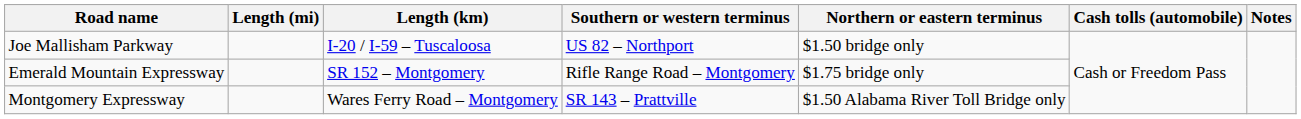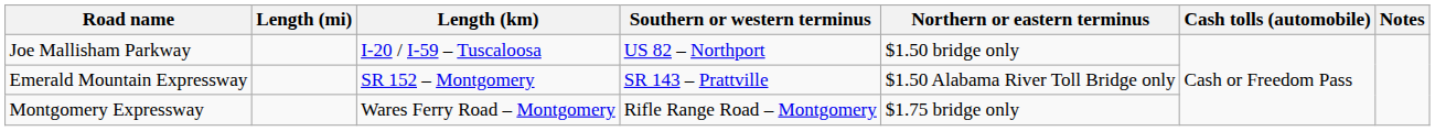 <table class=wikitable>
 <tr>
 <th scope=col>Road name</th>
 <th scope=col>Length (mi)</th>
 <th scope=col>Length (km)</th>
 <th scope=col>Southern or western terminus</th>
 <th scope=col>Northern or eastern terminus</th>
 <th scope=col>Cash tolls (automobile)</th>
 <th scope=col>Notes</th>
 </tr>
 <tr>
 <td>Joe Mallisham Parkway</td>
 <td></td>
 <td><a href='#'>I-20</a> / <a href='#'>I-59</a> – <a href='#'>Tuscaloosa</a></td>
 <td><a href='#'>US 82</a> – <a href='#'>Northport</a></td>
 <td>$1.50 bridge only</td>
 <td rowspan="3">Cash or Freedom Pass</td>
 </tr>
 <tr>
 <td>Emerald Mountain Expressway</td>
 <td></td>
 <td><a href='#'>SR 152</a> – <a href='#'>Montgomery</a></td>
-<td>Rifle Range Road – <a href='#'>Montgomery</a></td>
-<td>$1.75 bridge only</td>
+<td><a href='#'>SR 143</a> – <a href='#'>Prattville</a></td>
+<td>$1.50 Alabama River Toll Bridge only</td>
 </tr>
 <tr>
 <td>Montgomery Expressway</td>
 <td></td>
 <td>Wares Ferry Road – <a href='#'>Montgomery</a></td>
-<td><a href='#'>SR 143</a> – <a href='#'>Prattville</a></td>
-<td>$1.50 Alabama River Toll Bridge only</td>
+<td>Rifle Range Road – <a href='#'>Montgomery</a></td>
+<td>$1.75 bridge only</td>
 </tr>
 </table>
